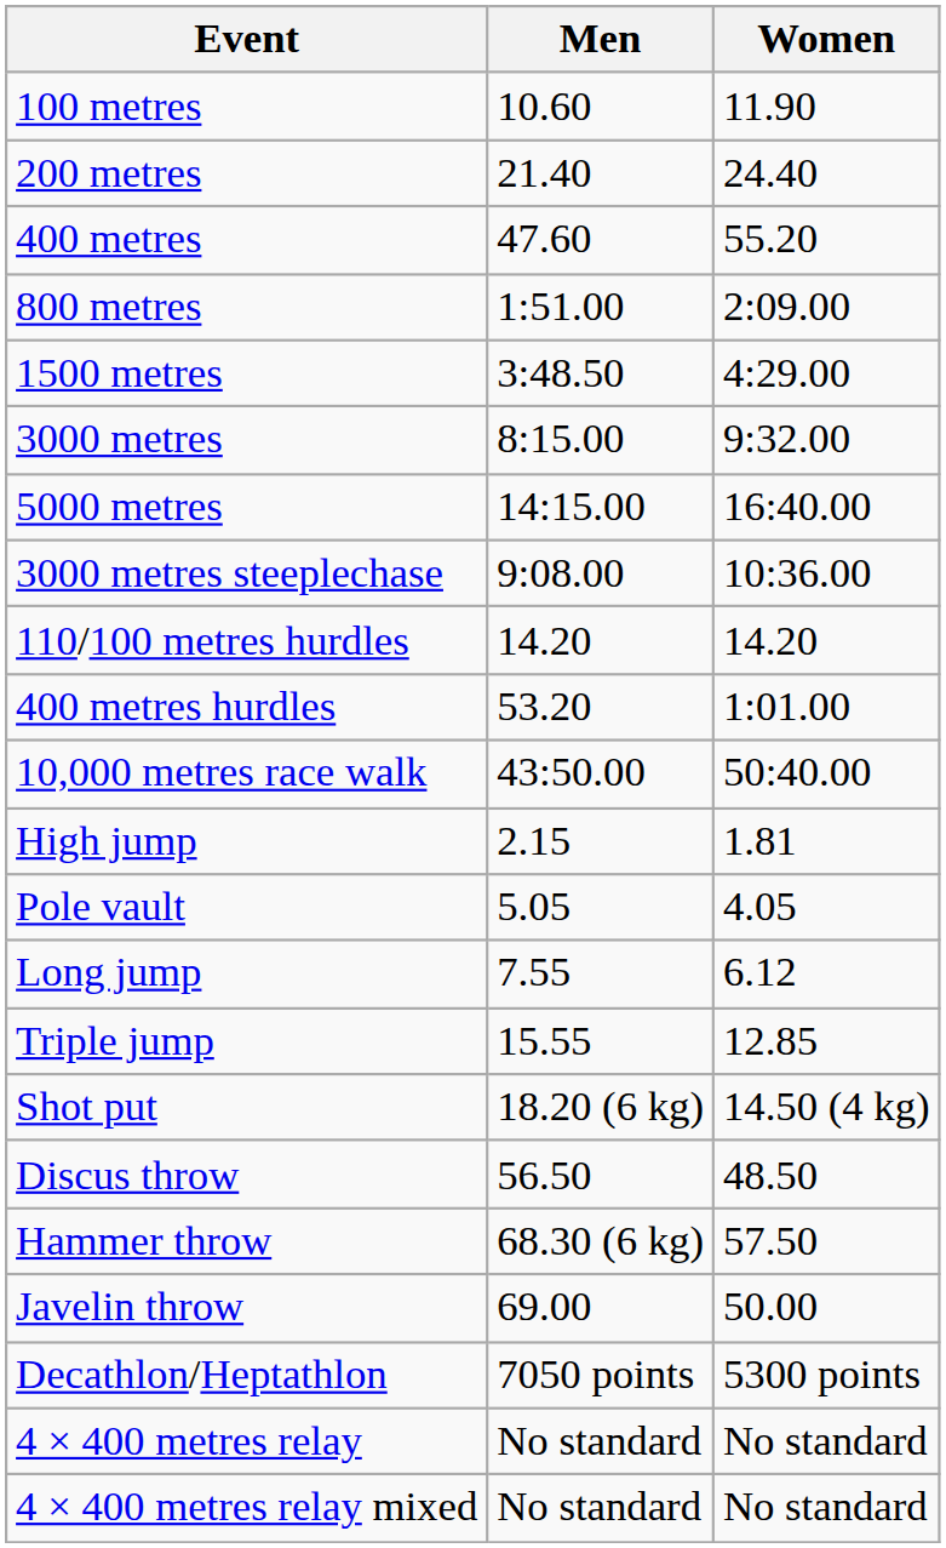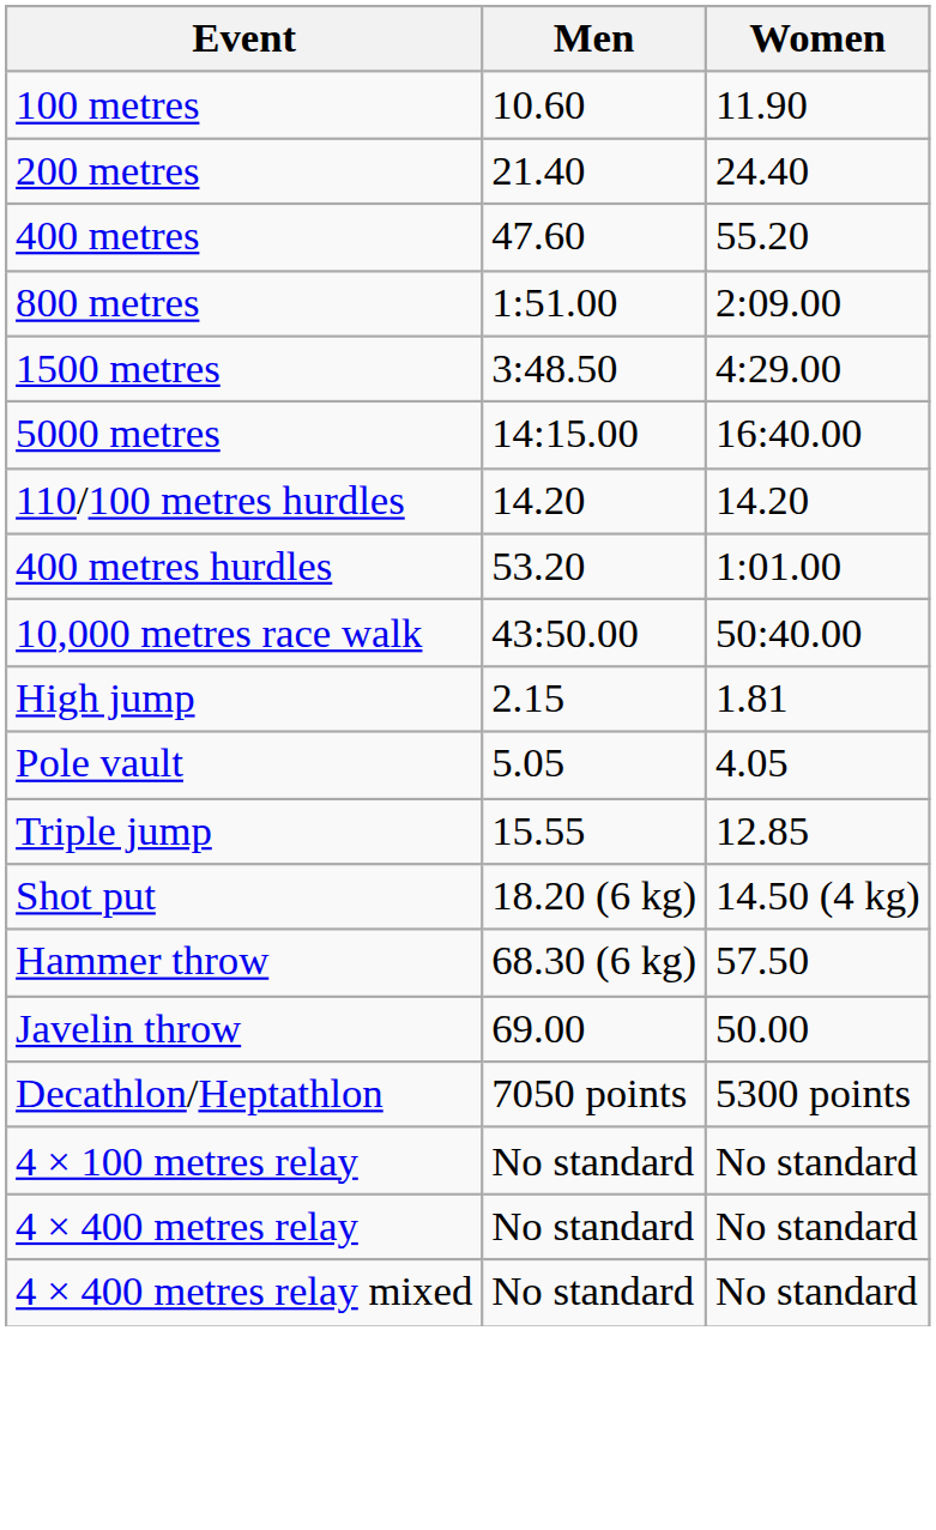 <table class="wikitable">
 <tr>
 <th>Event</th>
 <th>Men</th>
 <th>Women</th>
 </tr>
 <tr>
 <td><a href='#'>100 metres</a></td>
 <td>10.60</td>
 <td>11.90</td>
 </tr>
 <tr>
 <td><a href='#'>200 metres</a></td>
 <td>21.40</td>
 <td>24.40</td>
 </tr>
 <tr>
 <td><a href='#'>400 metres</a></td>
 <td>47.60</td>
 <td>55.20</td>
 </tr>
 <tr>
 <td><a href='#'>800 metres</a></td>
 <td>1:51.00</td>
 <td>2:09.00</td>
 </tr>
 <tr>
 <td><a href='#'>1500 metres</a></td>
 <td>3:48.50</td>
 <td>4:29.00</td>
 </tr>
 <tr>
-<td><a href='#'>3000 metres</a></td>
-<td>8:15.00</td>
-<td>9:32.00</td>
-</tr>
-<tr>
 <td><a href='#'>5000 metres</a></td>
 <td>14:15.00</td>
 <td>16:40.00</td>
-</tr>
-<tr>
-<td><a href='#'>3000 metres steeplechase</a></td>
-<td>9:08.00</td>
-<td>10:36.00</td>
 </tr>
 <tr>
 <td><a href='#'>110</a>/<a href='#'>100 metres hurdles</a></td>
 <td>14.20</td>
 <td>14.20</td>
 </tr>
 <tr>
 <td><a href='#'>400 metres hurdles</a></td>
 <td>53.20</td>
 <td>1:01.00</td>
 </tr>
 <tr>
 <td><a href='#'>10,000 metres race walk</a></td>
 <td>43:50.00</td>
 <td>50:40.00</td>
 </tr>
 <tr>
 <td><a href='#'>High jump</a></td>
 <td>2.15</td>
 <td>1.81</td>
 </tr>
 <tr>
 <td><a href='#'>Pole vault</a></td>
 <td>5.05</td>
 <td>4.05</td>
 </tr>
 <tr>
-<td><a href='#'>Long jump</a></td>
-<td>7.55</td>
-<td>6.12</td>
-</tr>
-<tr>
 <td><a href='#'>Triple jump</a></td>
 <td>15.55</td>
 <td>12.85</td>
 </tr>
 <tr>
 <td><a href='#'>Shot put</a></td>
 <td>18.20 (6 kg)</td>
 <td>14.50 (4 kg)</td>
-</tr>
-<tr>
-<td><a href='#'>Discus throw</a></td>
-<td>56.50</td>
-<td>48.50</td>
 </tr>
 <tr>
 <td><a href='#'>Hammer throw</a></td>
 <td>68.30 (6 kg)</td>
 <td>57.50</td>
 </tr>
 <tr>
 <td><a href='#'>Javelin throw</a></td>
 <td>69.00</td>
 <td>50.00</td>
 </tr>
 <tr>
 <td><a href='#'>Decathlon</a>/<a href='#'>Heptathlon</a></td>
 <td>7050 points</td>
 <td>5300 points</td>
 </tr>
 <tr>
+<td><a href='#'>4 × 100 metres relay</a></td>
+<td>No standard</td>
+<td>No standard</td>
+</tr>
+<tr>
 <td><a href='#'>4 × 400 metres relay</a></td>
 <td>No standard</td>
 <td>No standard</td>
 </tr>
 <tr>
 <td><a href='#'>4 × 400 metres relay</a> mixed</td>
 <td>No standard</td>
 <td>No standard</td>
 </tr>
 </table>
